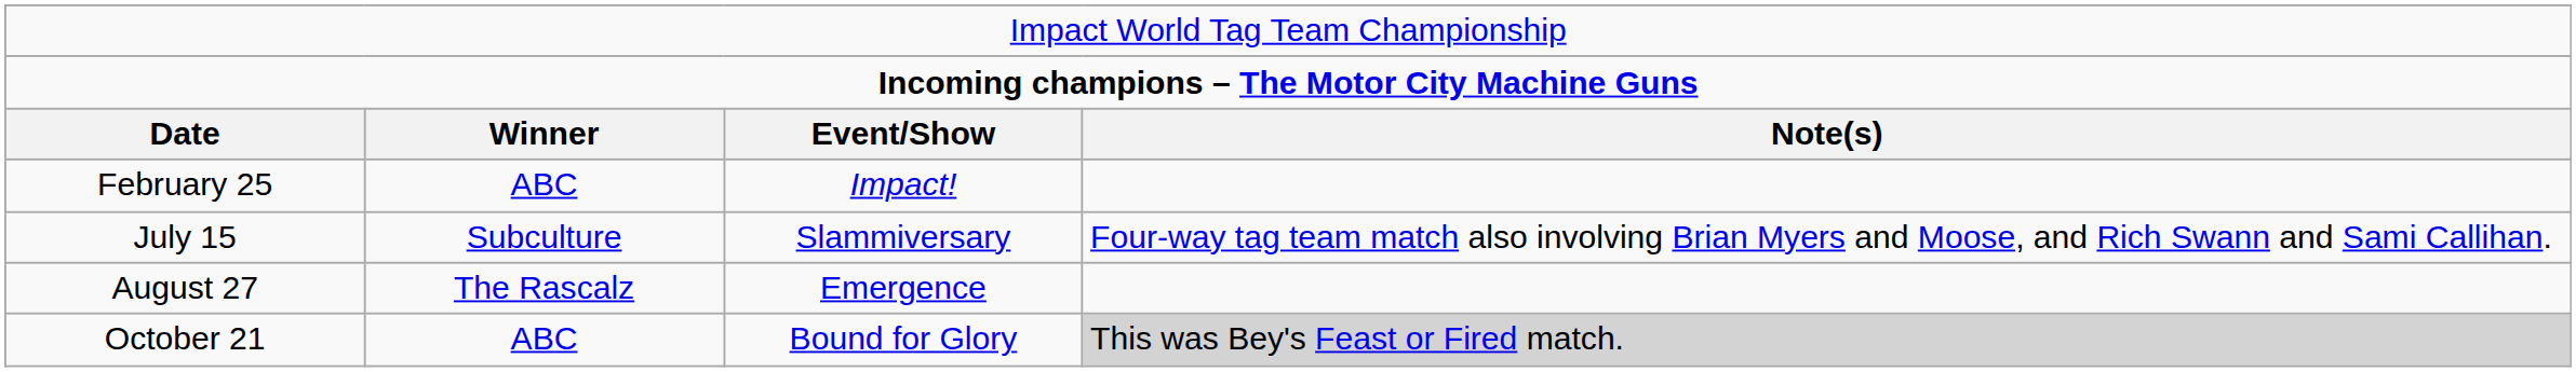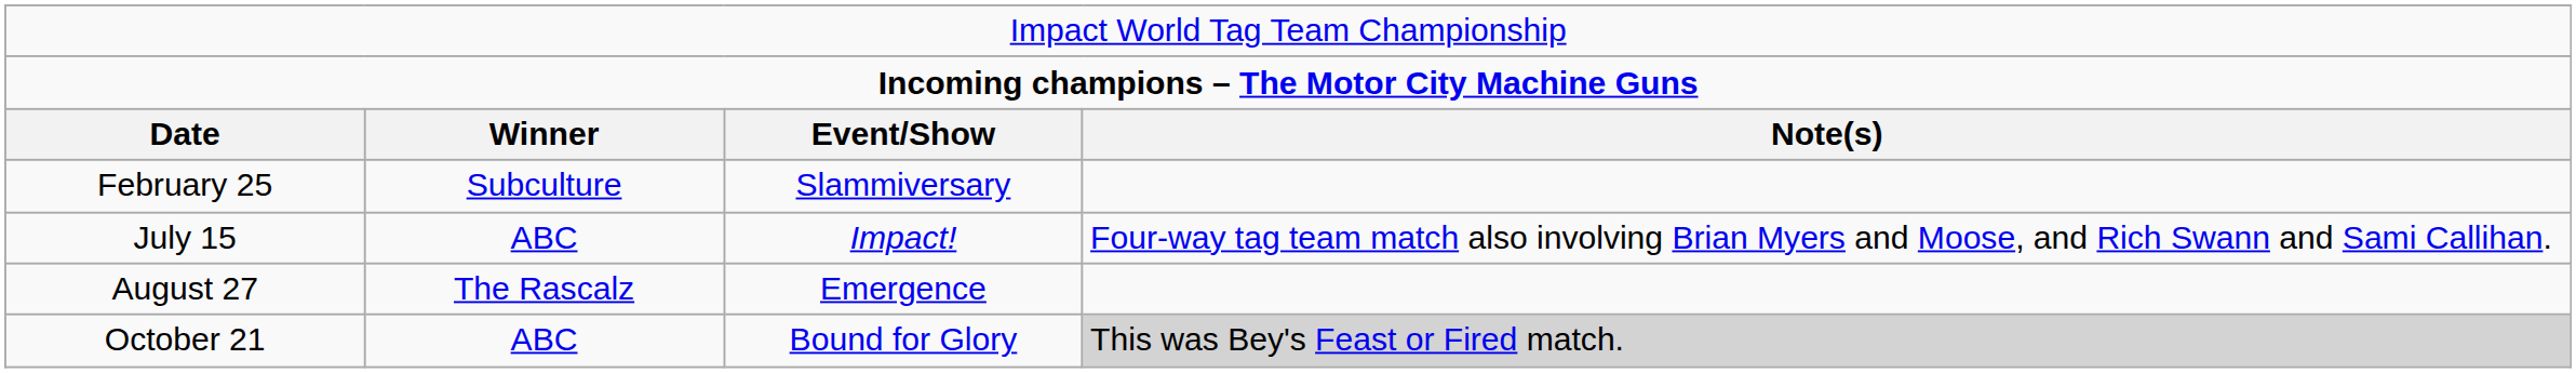 <table class="wikitable" style="text-align:center; width:100%;">
 <tr>
 <td colspan="5" style="text-align: center;"><a href='#'>Impact World Tag Team Championship</a></td>
 </tr>
 <tr>
 <td colspan="5" style="text-align: center;"><strong>Incoming champions – <a href='#'>The Motor City Machine Guns</a> </strong></td>
 </tr>
 <tr>
 <th width=14%>Date</th>
 <th width=14%>Winner</th>
 <th width=14%>Event/Show</th>
 <th width=58%>Note(s)</th>
 </tr>
 <tr>
 <td>February 25<br></td>
-<td><a href='#'>ABC</a><br></td>
-<td><a href='#'><em>Impact!</em></a></td>
+<td><a href='#'>Subculture</a><br></td>
+<td><a href='#'>Slammiversary</a></td>
 <td></td>
 </tr>
 <tr>
 <td>July 15</td>
-<td><a href='#'>Subculture</a><br></td>
-<td><a href='#'>Slammiversary</a></td>
+<td><a href='#'>ABC</a><br></td>
+<td><a href='#'><em>Impact!</em></a></td>
 <td align=left><a href='#'>Four-way tag team match</a> also involving <a href='#'>Brian Myers</a> and <a href='#'>Moose</a>, and <a href='#'>Rich Swann</a> and <a href='#'>Sami Callihan</a>.</td>
 </tr>
 <tr>
 <td>August 27</td>
 <td><a href='#'>The Rascalz</a><br></td>
 <td><a href='#'>Emergence</a></td>
 <td></td>
 </tr>
 <tr>
 <td>October 21</td>
 <td><a href='#'>ABC</a><br></td>
 <td><a href='#'>Bound for Glory</a></td>
 <td align=left style="background: lightgrey;">This was Bey's <a href='#'>Feast or Fired</a> match.</td>
 </tr>
 </table>
